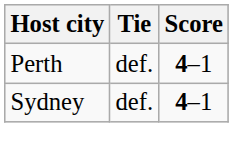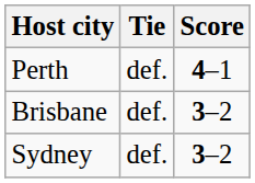 <table class="wikitable nowrap" style=text-align:center>
 <tr>
 <th>Host city</th>
 <th>Tie</th>
 <th>Score</th>
 </tr>
 <tr>
 <td style="text-align:left">Perth</td>
 <td style="text-align:left"><strong></strong> def. </td>
 <td><strong>4</strong>–1</td>
 </tr>
 <tr>
+<td style="text-align:left">Brisbane</td>
+<td style="text-align:left"><strong></strong> def. </td>
+<td><strong>3</strong>–2</td>
+</tr>
+<tr>
 <td style="text-align:left">Sydney</td>
 <td style="text-align:left"><strong></strong> def. </td>
-<td><strong>4</strong>–1</td>
+<td><strong>3</strong>–2</td>
 </tr>
 </table>
